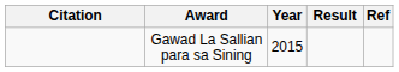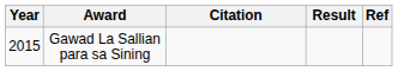 <table width="70%" class="wikitable sortable">
 <tr>
+<th width="10%">Year</th>
+<th width="35%">Award</th>
 <th width="40%">Citation</th>
-<th width="35%">Award</th>
-<th width="10%">Year</th>
 <th width="15%">Result</th>
 <th width="15%">Ref</th>
 </tr>
 <tr>
+<td align="center">2015</td>
+<td align="center">Gawad La Sallian para sa Sining</td>
 <td align="center"></td>
-<td align="center">Gawad La Sallian para sa Sining</td>
-<td align="center">2015</td>
 <td></td>
 <td></td>
 </tr>
 </table>
